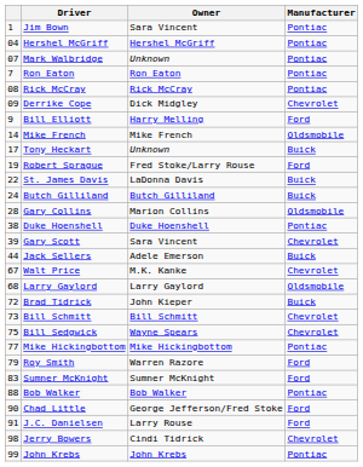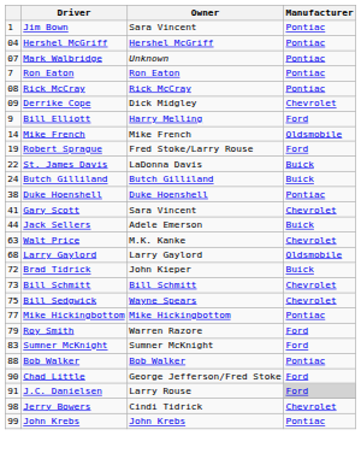 <table class="wikitable" style="font-size: 95%;">
 <tr>
 <th></th>
 <th>Driver</th>
 <th>Owner</th>
 <th>Manufacturer</th>
 </tr>
 <tr>
 <td>1</td>
 <td><a href='#'>Jim Bown</a></td>
 <td>Sara Vincent</td>
 <td><a href='#'>Pontiac</a></td>
 </tr>
 <tr>
 <td>04</td>
 <td><a href='#'>Hershel McGriff</a></td>
 <td><a href='#'>Hershel McGriff</a></td>
 <td><a href='#'>Pontiac</a></td>
 </tr>
 <tr>
 <td>07</td>
 <td><a href='#'>Mark Walbridge</a></td>
 <td><em>Unknown</em></td>
 <td><a href='#'>Pontiac</a></td>
 </tr>
 <tr>
 <td>7</td>
 <td><a href='#'>Ron Eaton</a></td>
 <td><a href='#'>Ron Eaton</a></td>
 <td><a href='#'>Pontiac</a></td>
 </tr>
 <tr>
 <td>08</td>
 <td><a href='#'>Rick McCray</a></td>
 <td><a href='#'>Rick McCray</a></td>
 <td><a href='#'>Pontiac</a></td>
 </tr>
 <tr>
 <td>09</td>
 <td><a href='#'>Derrike Cope</a></td>
 <td>Dick Midgley</td>
 <td><a href='#'>Chevrolet</a></td>
 </tr>
 <tr>
 <td>9</td>
 <td><a href='#'>Bill Elliott</a></td>
 <td><a href='#'>Harry Melling</a></td>
 <td><a href='#'>Ford</a></td>
 </tr>
 <tr>
 <td>14</td>
 <td><a href='#'>Mike French</a></td>
 <td>Mike French</td>
 <td><a href='#'>Oldsmobile</a></td>
 </tr>
 <tr>
-<td>17</td>
-<td><a href='#'>Tony Heckart</a></td>
-<td><em>Unknown</em></td>
-<td><a href='#'>Buick</a></td>
-</tr>
-<tr>
 <td>19</td>
 <td><a href='#'>Robert Sprague</a></td>
 <td>Fred Stoke/Larry Rouse</td>
 <td><a href='#'>Ford</a></td>
 </tr>
 <tr>
 <td>22</td>
 <td><a href='#'>St. James Davis</a></td>
 <td>LaDonna Davis</td>
 <td><a href='#'>Buick</a></td>
 </tr>
 <tr>
 <td>24</td>
 <td><a href='#'>Butch Gilliland</a></td>
 <td><a href='#'>Butch Gilliland</a></td>
 <td><a href='#'>Buick</a></td>
 </tr>
 <tr>
-<td>28</td>
-<td><a href='#'>Gary Collins</a></td>
-<td>Marion Collins</td>
-<td><a href='#'>Oldsmobile</a></td>
-</tr>
-<tr>
 <td>38</td>
 <td><a href='#'>Duke Hoenshell</a></td>
 <td><a href='#'>Duke Hoenshell</a></td>
 <td><a href='#'>Pontiac</a></td>
 </tr>
 <tr>
-<td>39</td>
+<td>41</td>
 <td><a href='#'>Gary Scott</a></td>
 <td>Sara Vincent</td>
 <td><a href='#'>Chevrolet</a></td>
 </tr>
 <tr>
 <td>44</td>
 <td><a href='#'>Jack Sellers</a></td>
 <td>Adele Emerson</td>
 <td><a href='#'>Buick</a></td>
 </tr>
 <tr>
-<td>67</td>
+<td>63</td>
 <td><a href='#'>Walt Price</a></td>
 <td>M.K. Kanke</td>
 <td><a href='#'>Chevrolet</a></td>
 </tr>
 <tr>
 <td>68</td>
 <td><a href='#'>Larry Gaylord</a></td>
 <td>Larry Gaylord</td>
 <td><a href='#'>Oldsmobile</a></td>
 </tr>
 <tr>
 <td>72</td>
 <td><a href='#'>Brad Tidrick</a></td>
 <td>John Kieper</td>
 <td><a href='#'>Buick</a></td>
 </tr>
 <tr>
 <td>73</td>
 <td><a href='#'>Bill Schmitt</a></td>
 <td><a href='#'>Bill Schmitt</a></td>
 <td><a href='#'>Chevrolet</a></td>
 </tr>
 <tr>
 <td>75</td>
 <td><a href='#'>Bill Sedgwick</a></td>
 <td><a href='#'>Wayne Spears</a></td>
 <td><a href='#'>Chevrolet</a></td>
 </tr>
 <tr>
 <td>77</td>
 <td><a href='#'>Mike Hickingbottom</a></td>
 <td><a href='#'>Mike Hickingbottom</a></td>
 <td><a href='#'>Pontiac</a></td>
 </tr>
 <tr>
 <td>79</td>
 <td><a href='#'>Roy Smith</a></td>
 <td>Warren Razore</td>
 <td><a href='#'>Ford</a></td>
 </tr>
 <tr>
 <td>83</td>
 <td><a href='#'>Sumner McKnight</a></td>
 <td>Sumner McKnight</td>
 <td><a href='#'>Ford</a></td>
 </tr>
 <tr>
 <td>88</td>
 <td><a href='#'>Bob Walker</a></td>
 <td><a href='#'>Bob Walker</a></td>
 <td><a href='#'>Pontiac</a></td>
 </tr>
 <tr>
 <td>90</td>
 <td><a href='#'>Chad Little</a></td>
 <td>George Jefferson/Fred Stoke</td>
 <td><a href='#'>Ford</a></td>
 </tr>
 <tr>
 <td>91</td>
 <td><a href='#'>J.C. Danielsen</a></td>
 <td>Larry Rouse</td>
-<td><a href='#'>Ford</a></td>
+<td style="background: lightgrey;"><a href='#'>Ford</a></td>
 </tr>
 <tr>
 <td>98</td>
 <td><a href='#'>Jerry Bowers</a></td>
 <td>Cindi Tidrick</td>
 <td><a href='#'>Chevrolet</a></td>
 </tr>
 <tr>
 <td>99</td>
 <td><a href='#'>John Krebs</a></td>
 <td><a href='#'>John Krebs</a></td>
 <td><a href='#'>Pontiac</a></td>
 </tr>
 </table>
